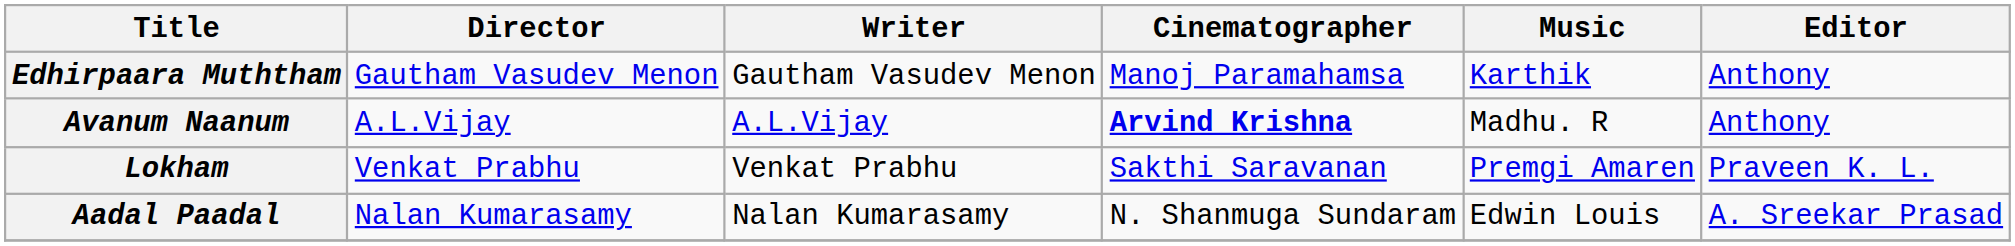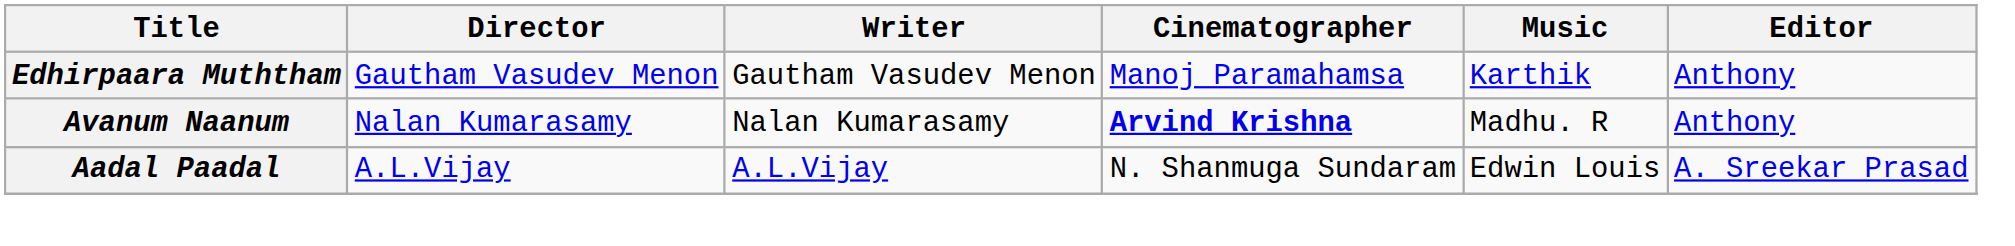 <table class="wikitable plainrowheaders sortable">
 <tr>
 <th scope="col">Title</th>
 <th scope="col">Director</th>
 <th scope="col">Writer</th>
 <th scope="col">Cinematographer</th>
 <th scope="col">Music</th>
 <th scope="col">Editor</th>
 </tr>
 <tr>
 <th scope="row"><em>Edhirpaara Muththam</em></th>
 <td><a href='#'>Gautham Vasudev Menon</a></td>
 <td>Gautham Vasudev Menon</td>
 <td><a href='#'>Manoj Paramahamsa</a></td>
 <td><a href='#'>Karthik</a></td>
 <td><a href='#'>Anthony</a></td>
 </tr>
 <tr>
 <th scope="row"><em>Avanum Naanum</em></th>
-<td><a href='#'>A.L.Vijay</a></td>
-<td><a href='#'>A.L.Vijay</a></td>
+<td><a href='#'>Nalan Kumarasamy</a></td>
+<td>Nalan Kumarasamy</td>
 <td><strong><a href='#'>Arvind Krishna</a></strong></td>
 <td>Madhu. R</td>
 <td><a href='#'>Anthony</a></td>
 </tr>
 <tr>
-<th scope="row"><em>Lokham</em></th>
-<td><a href='#'>Venkat Prabhu</a></td>
-<td>Venkat Prabhu</td>
-<td><a href='#'>Sakthi Saravanan</a></td>
-<td><a href='#'>Premgi Amaren</a></td>
-<td><a href='#'>Praveen K. L.</a></td>
-</tr>
-<tr>
 <th scope="row"><em>Aadal Paadal</em></th>
-<td><a href='#'>Nalan Kumarasamy</a></td>
-<td>Nalan Kumarasamy</td>
+<td><a href='#'>A.L.Vijay</a></td>
+<td><a href='#'>A.L.Vijay</a></td>
 <td>N. Shanmuga Sundaram</td>
 <td>Edwin Louis</td>
 <td><a href='#'>A. Sreekar Prasad</a></td>
 </tr>
 <tr>
 </tr>
 </table>
